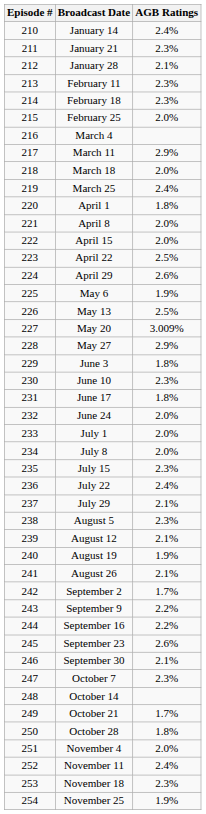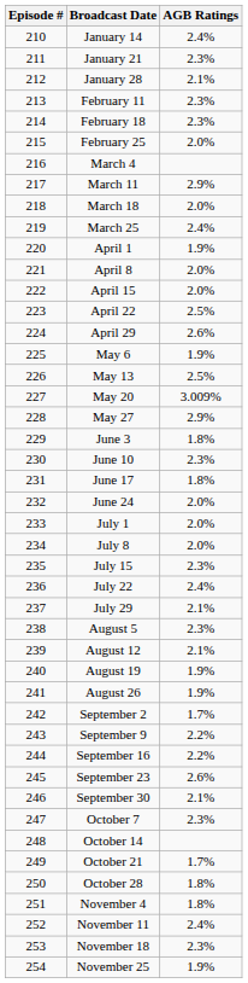 <table class="wikitable sortable" style="text-align:center;">
 <tr>
 <th>Episode #</th>
 <th>Broadcast Date</th>
 <th>AGB Ratings</th>
 </tr>
 <tr>
 <td>210</td>
 <td>January 14</td>
 <td>2.4%</td>
 </tr>
 <tr>
 <td>211</td>
 <td>January 21</td>
 <td>2.3%</td>
 </tr>
 <tr>
 <td>212</td>
 <td>January 28</td>
 <td>2.1%</td>
 </tr>
 <tr>
 <td>213</td>
 <td>February 11</td>
 <td>2.3%</td>
 </tr>
 <tr>
 <td>214</td>
 <td>February 18</td>
 <td>2.3%</td>
 </tr>
 <tr>
 <td>215</td>
 <td>February 25</td>
 <td>2.0%</td>
 </tr>
 <tr>
 <td>216</td>
 <td>March 4</td>
 <td></td>
 </tr>
 <tr>
 <td>217</td>
 <td>March 11</td>
 <td>2.9%</td>
 </tr>
 <tr>
 <td>218</td>
 <td>March 18</td>
 <td>2.0%</td>
 </tr>
 <tr>
 <td>219</td>
 <td>March 25</td>
 <td>2.4%</td>
 </tr>
 <tr>
 <td>220</td>
 <td>April 1</td>
-<td>1.8%</td>
+<td>1.9%</td>
 </tr>
 <tr>
 <td>221</td>
 <td>April 8</td>
 <td>2.0%</td>
 </tr>
 <tr>
 <td>222</td>
 <td>April 15</td>
 <td>2.0%</td>
 </tr>
 <tr>
 <td>223</td>
 <td>April 22</td>
 <td>2.5%</td>
 </tr>
 <tr>
 <td>224</td>
 <td>April 29</td>
 <td>2.6%</td>
 </tr>
 <tr>
 <td>225</td>
 <td>May 6</td>
 <td>1.9%</td>
 </tr>
 <tr>
 <td>226</td>
 <td>May 13</td>
 <td>2.5%</td>
 </tr>
 <tr>
 <td>227</td>
 <td>May 20</td>
 <td>3.009%</td>
 </tr>
 <tr>
 <td>228</td>
 <td>May 27</td>
 <td>2.9%</td>
 </tr>
 <tr>
 <td>229</td>
 <td>June 3</td>
 <td>1.8%</td>
 </tr>
 <tr>
 <td>230</td>
 <td>June 10</td>
 <td>2.3%</td>
 </tr>
 <tr>
 <td>231</td>
 <td>June 17</td>
 <td>1.8%</td>
 </tr>
 <tr>
 <td>232</td>
 <td>June 24</td>
 <td>2.0%</td>
 </tr>
 <tr>
 <td>233</td>
 <td>July 1</td>
 <td>2.0%</td>
 </tr>
 <tr>
 <td>234</td>
 <td>July 8</td>
 <td>2.0%</td>
 </tr>
 <tr>
 <td>235</td>
 <td>July 15</td>
 <td>2.3%</td>
 </tr>
 <tr>
 <td>236</td>
 <td>July 22</td>
 <td>2.4%</td>
 </tr>
 <tr>
 <td>237</td>
 <td>July 29</td>
 <td>2.1%</td>
 </tr>
 <tr>
 <td>238</td>
 <td>August 5</td>
 <td>2.3%</td>
 </tr>
 <tr>
 <td>239</td>
 <td>August 12</td>
 <td>2.1%</td>
 </tr>
 <tr>
 <td>240</td>
 <td>August 19</td>
 <td>1.9%</td>
 </tr>
 <tr>
 <td>241</td>
 <td>August 26</td>
-<td>2.1%</td>
+<td>1.9%</td>
 </tr>
 <tr>
 <td>242</td>
 <td>September 2</td>
 <td>1.7%</td>
 </tr>
 <tr>
 <td>243</td>
 <td>September 9</td>
 <td>2.2%</td>
 </tr>
 <tr>
 <td>244</td>
 <td>September 16</td>
 <td>2.2%</td>
 </tr>
 <tr>
 <td>245</td>
 <td>September 23</td>
 <td>2.6%</td>
 </tr>
 <tr>
 <td>246</td>
 <td>September 30</td>
 <td>2.1%</td>
 </tr>
 <tr>
 <td>247</td>
 <td>October 7</td>
 <td>2.3%</td>
 </tr>
 <tr>
 <td>248</td>
 <td>October 14</td>
 <td></td>
 </tr>
 <tr>
 <td>249</td>
 <td>October 21</td>
 <td>1.7%</td>
 </tr>
 <tr>
 <td>250</td>
 <td>October 28</td>
 <td>1.8%</td>
 </tr>
 <tr>
 <td>251</td>
 <td>November 4</td>
-<td>2.0%</td>
+<td>1.8%</td>
 </tr>
 <tr>
 <td>252</td>
 <td>November 11</td>
 <td>2.4%</td>
 </tr>
 <tr>
 <td>253</td>
 <td>November 18</td>
 <td>2.3%</td>
 </tr>
 <tr>
 <td>254</td>
 <td>November 25</td>
 <td>1.9%</td>
 </tr>
 </table>
